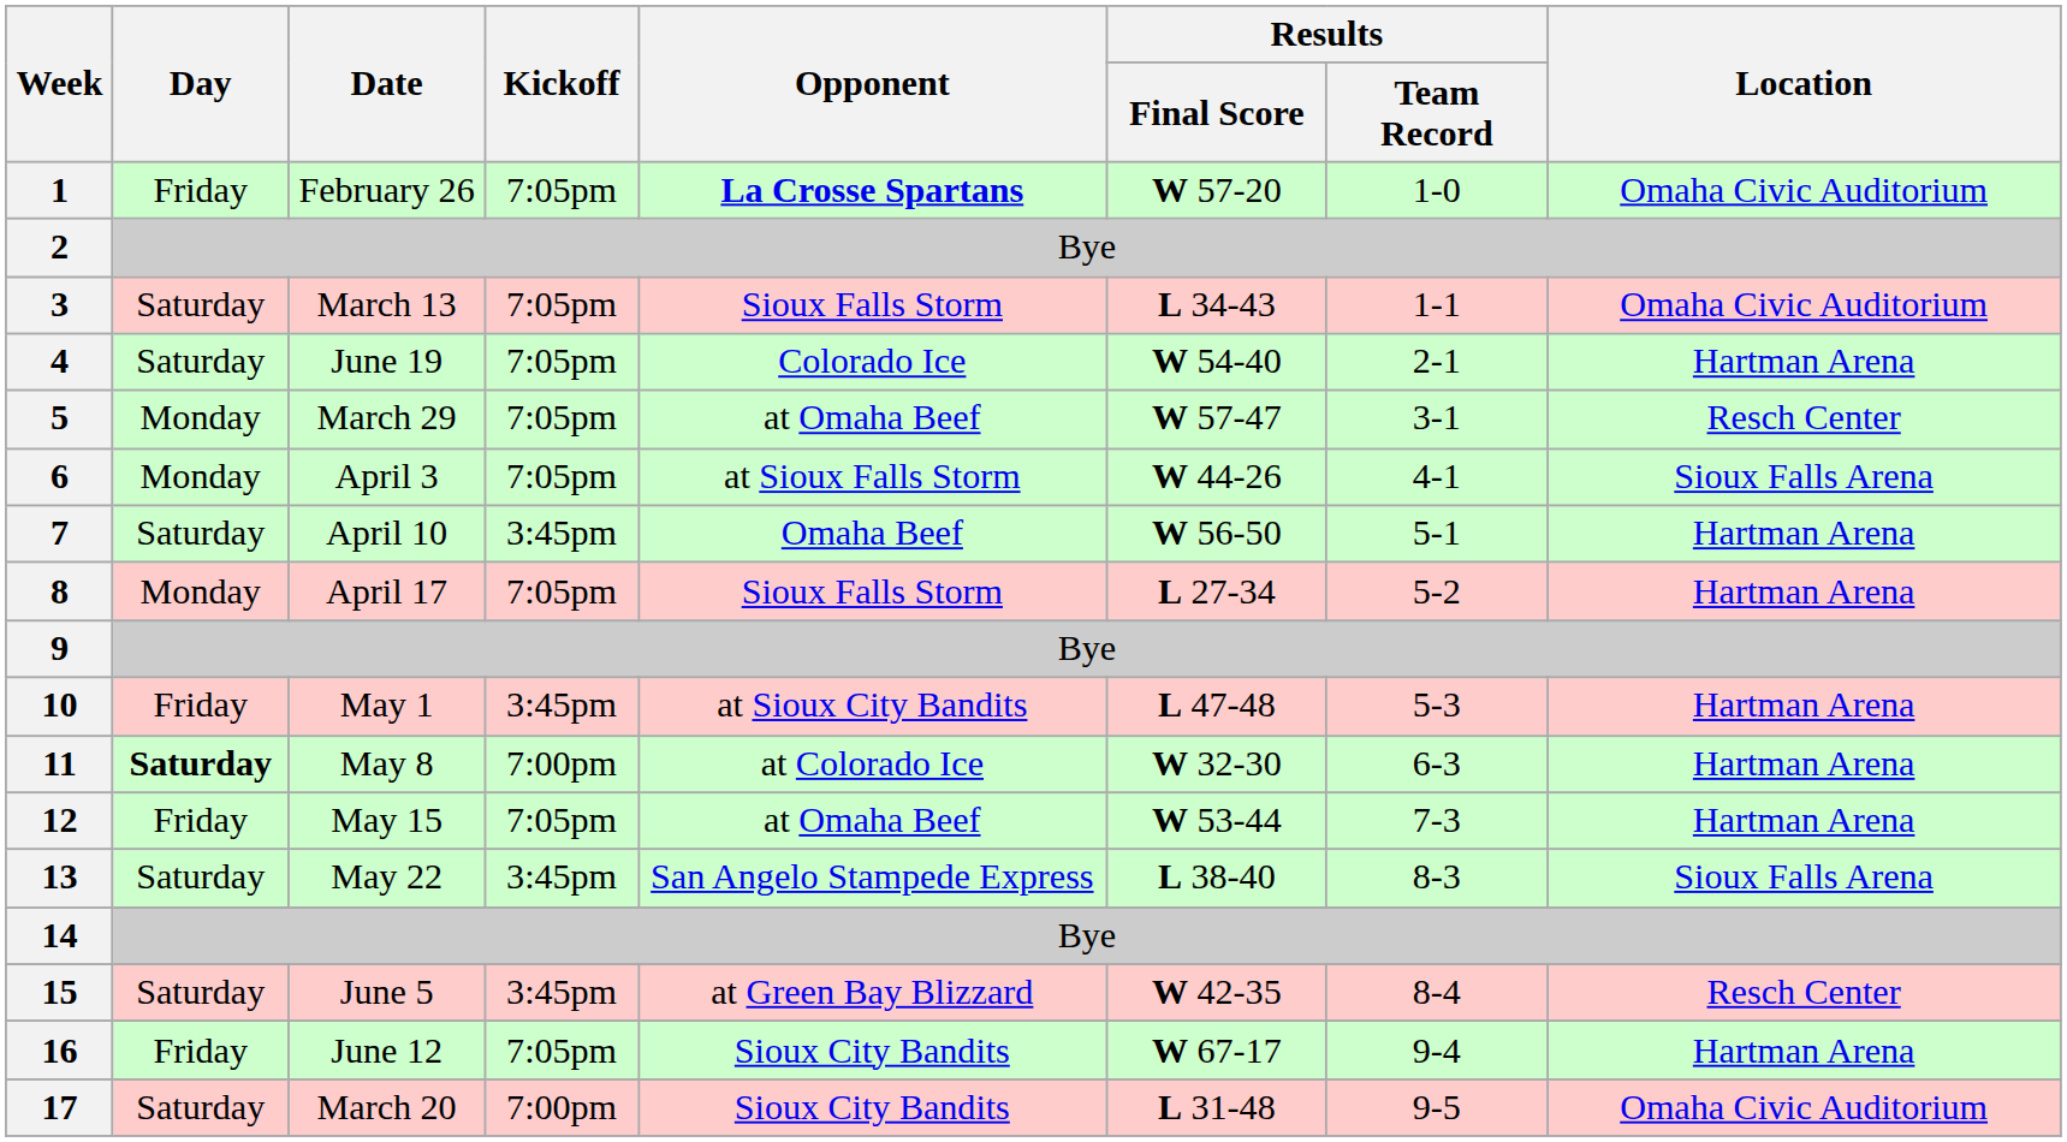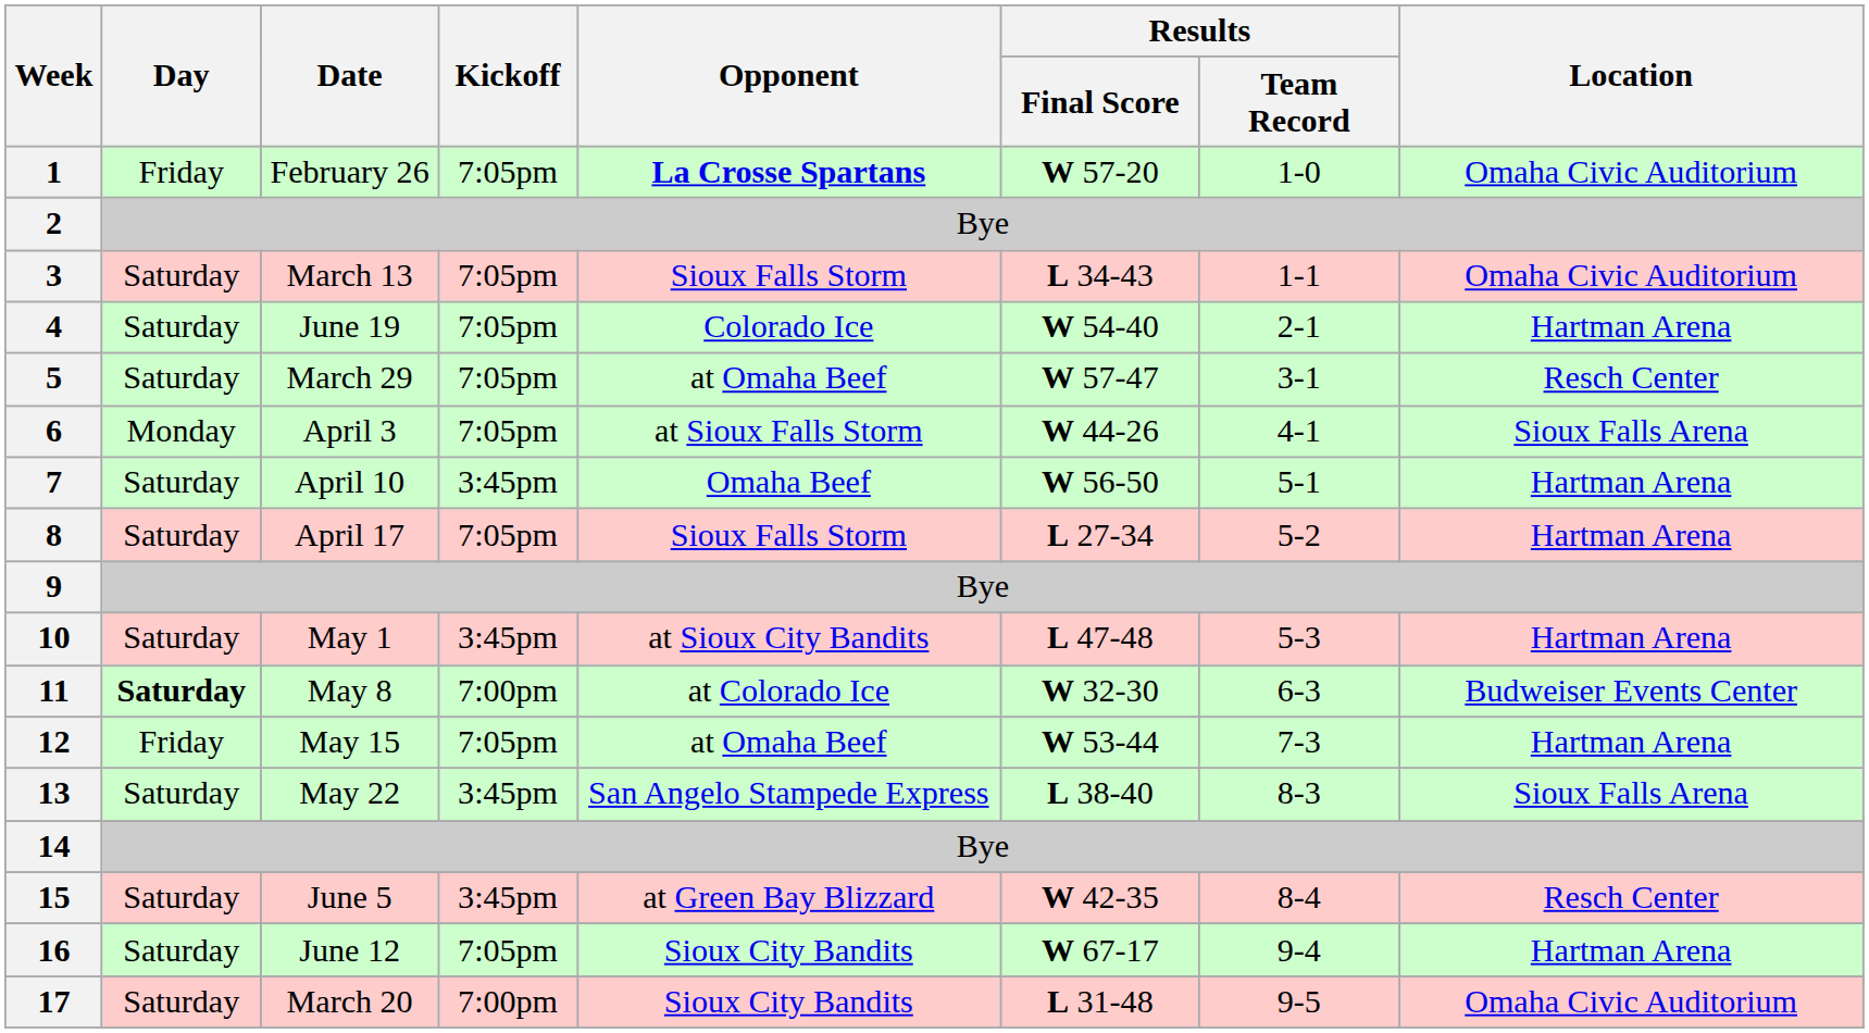 <table class="wikitable">
 <tr>
 <th rowspan="2" width="40">Week</th>
 <th rowspan="2" width="70">Day</th>
 <th rowspan="2" width="80">Date</th>
 <th rowspan="2" width="60">Kickoff</th>
 <th rowspan="2" width="200">Opponent</th>
 <th colspan="2" width="180">Results</th>
 <th rowspan="2" width="220">Location</th>
 </tr>
 <tr>
 <th width="90">Final Score</th>
 <th width="90">Team Record</th>
 </tr>
 <tr align="center" bgcolor="#CCFFCC">
 <th>1</th>
 <td align="center">Friday</td>
 <td align="center">February 26</td>
 <td align="center">7:05pm</td>
 <td align="center"><strong><a href='#'>La Crosse Spartans</a></strong></td>
 <td align="center"><strong>W</strong> 57-20</td>
 <td align="center">1-0</td>
 <td align="center"><a href='#'>Omaha Civic Auditorium</a></td>
 </tr>
 <tr style="background: #CCCCCC;">
 <th>2</th>
 <td colSpan=7 align="center">Bye</td>
 </tr>
 <tr align="center" bgcolor="#FFCCCC">
 <th>3</th>
 <td align="center">Saturday</td>
 <td align="center">March 13</td>
 <td align="center">7:05pm</td>
 <td align="center"><a href='#'>Sioux Falls Storm</a></td>
 <td align="center"><strong>L</strong> 34-43</td>
 <td align="center">1-1</td>
 <td align="center"><a href='#'>Omaha Civic Auditorium</a></td>
 </tr>
 <tr align="center" bgcolor="#CCFFCC">
 <th>4</th>
 <td align="center">Saturday</td>
 <td align="center">June 19</td>
 <td align="center">7:05pm</td>
 <td align="center"><a href='#'>Colorado Ice</a></td>
 <td align="center"><strong>W</strong> 54-40</td>
 <td align="center">2-1</td>
 <td align="center"><a href='#'>Hartman Arena</a></td>
 </tr>
 <tr align="center" bgcolor="#CCFFCC">
 <th>5</th>
-<td align="center">Monday</td>
+<td align="center">Saturday</td>
 <td align="center">March 29</td>
 <td align="center">7:05pm</td>
 <td align="center">at <a href='#'>Omaha Beef</a></td>
 <td align="center"><strong>W</strong> 57-47</td>
 <td align="center">3-1</td>
 <td align="center"><a href='#'>Resch Center</a></td>
 </tr>
 <tr align="center" bgcolor="#CCFFCC">
 <th>6</th>
 <td align="center">Monday</td>
 <td align="center">April 3</td>
 <td align="center">7:05pm</td>
 <td align="center">at <a href='#'>Sioux Falls Storm</a></td>
 <td align="center"><strong>W</strong> 44-26</td>
 <td align="center">4-1</td>
 <td align="center"><a href='#'>Sioux Falls Arena</a></td>
 </tr>
 <tr align="center" bgcolor="#CCFFCC">
 <th>7</th>
 <td align="center">Saturday</td>
 <td align="center">April 10</td>
 <td align="center">3:45pm</td>
 <td align="center"><a href='#'>Omaha Beef</a></td>
 <td align="center"><strong>W</strong> 56-50</td>
 <td align="center">5-1</td>
 <td align="center"><a href='#'>Hartman Arena</a></td>
 </tr>
 <tr align="center" bgcolor="#FFCCCC">
 <th>8</th>
-<td align="center">Monday</td>
+<td align="center">Saturday</td>
 <td align="center">April 17</td>
 <td align="center">7:05pm</td>
 <td align="center"><a href='#'>Sioux Falls Storm</a></td>
 <td align="center"><strong>L</strong> 27-34</td>
 <td align="center">5-2</td>
 <td align="center"><a href='#'>Hartman Arena</a></td>
 </tr>
 <tr style="background: #CCCCCC;">
 <th>9</th>
 <td colSpan=7 align="center">Bye</td>
 </tr>
 <tr align="center" bgcolor="#FFCCCC">
 <th>10</th>
-<td align="center">Friday</td>
+<td align="center">Saturday</td>
 <td align="center">May 1</td>
 <td align="center">3:45pm</td>
 <td align="center">at <a href='#'>Sioux City Bandits</a></td>
 <td align="center"><strong>L</strong> 47-48</td>
 <td align="center">5-3</td>
 <td align="center"><a href='#'>Hartman Arena</a></td>
 </tr>
 <tr align="center" bgcolor="#CCFFCC">
 <th>11</th>
 <td align="center"><strong>Saturday</strong></td>
 <td align="center">May 8</td>
 <td align="center">7:00pm</td>
 <td align="center">at <a href='#'>Colorado Ice</a></td>
 <td align="center"><strong>W</strong> 32-30</td>
 <td align="center">6-3</td>
-<td align="center"><a href='#'>Hartman Arena</a></td>
+<td align="center"><a href='#'>Budweiser Events Center</a></td>
 </tr>
 <tr align="center" bgcolor="#CCFFCC">
 <th>12</th>
 <td align="center">Friday</td>
 <td align="center">May 15</td>
 <td align="center">7:05pm</td>
 <td align="center">at <a href='#'>Omaha Beef</a></td>
 <td align="center"><strong>W</strong> 53-44</td>
 <td align="center">7-3</td>
 <td align="center"><a href='#'>Hartman Arena</a></td>
 </tr>
 <tr align="center" bgcolor="#CCFFCC">
 <th>13</th>
 <td align="center">Saturday</td>
 <td align="center">May 22</td>
 <td align="center">3:45pm</td>
 <td align="center"><a href='#'>San Angelo Stampede Express</a></td>
 <td align="center"><strong>L</strong> 38-40</td>
 <td align="center">8-3</td>
 <td align="center"><a href='#'>Sioux Falls Arena</a></td>
 </tr>
 <tr style="background: #CCCCCC;">
 <th>14</th>
 <td colSpan=7 align="center">Bye</td>
 </tr>
 <tr align="center" bgcolor="#FFCCCC">
 <th>15</th>
 <td align="center">Saturday</td>
 <td align="center">June 5</td>
 <td align="center">3:45pm</td>
 <td align="center">at <a href='#'>Green Bay Blizzard</a></td>
 <td align="center"><strong>W</strong> 42-35</td>
 <td align="center">8-4</td>
 <td align="center"><a href='#'>Resch Center</a></td>
 </tr>
 <tr align="center" bgcolor="#CCFFCC">
 <th>16</th>
-<td align="center">Friday</td>
+<td align="center">Saturday</td>
 <td align="center">June 12</td>
 <td align="center">7:05pm</td>
 <td align="center"><a href='#'>Sioux City Bandits</a></td>
 <td align="center"><strong>W</strong> 67-17</td>
 <td align="center">9-4</td>
 <td align="center"><a href='#'>Hartman Arena</a></td>
 </tr>
 <tr align="center" bgcolor="#FFCCCC">
 <th>17</th>
 <td align="center">Saturday</td>
 <td align="center">March 20</td>
 <td align="center">7:00pm</td>
 <td align="center"><a href='#'>Sioux City Bandits</a></td>
 <td align="center"><strong>L</strong> 31-48</td>
 <td align="center">9-5</td>
 <td align="center"><a href='#'>Omaha Civic Auditorium</a></td>
 </tr>
 </table>
